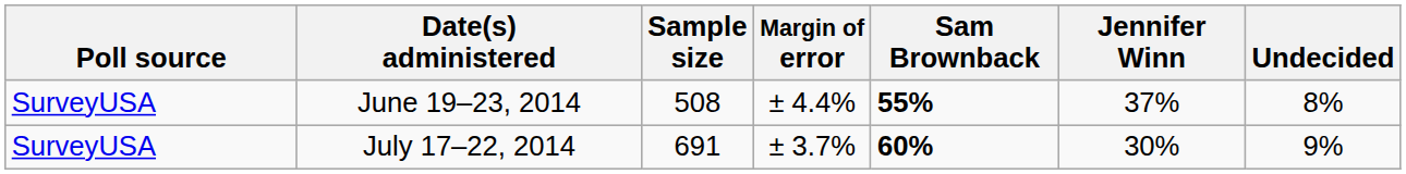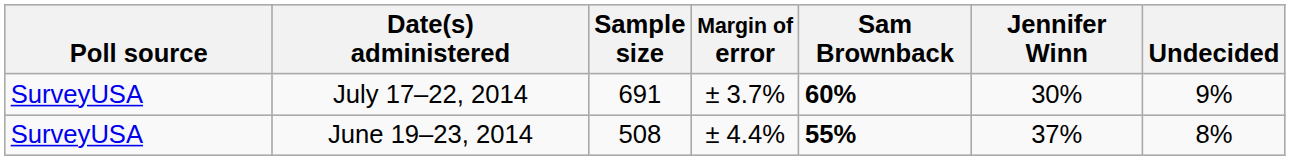 <table class="wikitable">
 <tr valign= bottom>
 <th style="width:160px;">Poll source</th>
 <th style="width:190px;">Date(s)<br>administered</th>
 <th class=small>Sample<br>size</th>
 <th><small>Margin of</small><br>error</th>
 <th style="width:100px;">Sam<br>Brownback</th>
 <th style="width:100px;">Jennifer<br>Winn</th>
 <th style="width:40px;">Undecided</th>
 </tr>
 <tr>
 <td><a href='#'>SurveyUSA</a></td>
+<td align=center>July 17–22, 2014</td>
+<td align=center>691</td>
+<td align=center>± 3.7%</td>
+<td><strong>60%</strong></td>
+<td align=center>30%</td>
+<td align=center>9%</td>
+</tr>
+<tr>
+<td><a href='#'>SurveyUSA</a></td>
 <td align=center>June 19–23, 2014</td>
 <td align=center>508</td>
 <td align=center>± 4.4%</td>
 <td><strong>55%</strong></td>
 <td align=center>37%</td>
 <td align=center>8%</td>
 </tr>
-<tr>
-<td><a href='#'>SurveyUSA</a></td>
-<td align=center>July 17–22, 2014</td>
-<td align=center>691</td>
-<td align=center>± 3.7%</td>
-<td><strong>60%</strong></td>
-<td align=center>30%</td>
-<td align=center>9%</td>
-</tr>
 </table>
